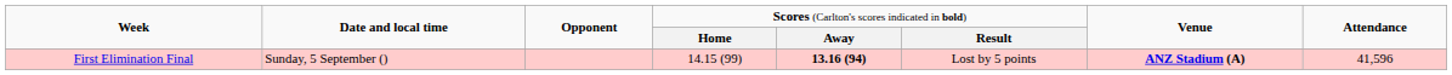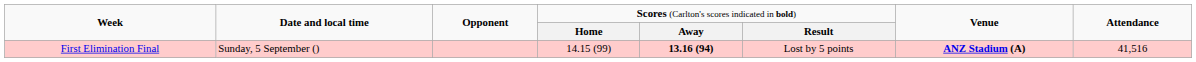 <table class="wikitable" style="font-size:90%; text-align:center; width: 100%; margin-left: auto; margin-right: auto;">
 <tr>
 <td rowspan=2><strong>Week</strong></td>
 <td rowspan=2><strong>Date and local time</strong></td>
 <td rowspan=2><strong>Opponent</strong></td>
 <td colspan=3><strong>Scores</strong> <small>(Carlton's scores indicated in <strong>bold</strong>)</small></td>
 <td rowspan=2><strong>Venue</strong></td>
 <td rowspan=2><strong>Attendance</strong></td>
 </tr>
 <tr>
 <th>Home</th>
 <th>Away</th>
 <th>Result</th>
 </tr>
 <tr style="background:#fcc;">
 <td><a href='#'>First Elimination Final</a></td>
 <td align=left>Sunday, 5 September ()</td>
 <td align=left></td>
 <td>14.15 (99)</td>
 <td><strong>13.16 (94)</strong></td>
 <td>Lost by 5 points </td>
 <td><strong><a href='#'>ANZ Stadium</a> (A)</strong></td>
-<td>41,596</td>
+<td>41,516</td>
 </tr>
 </table>
